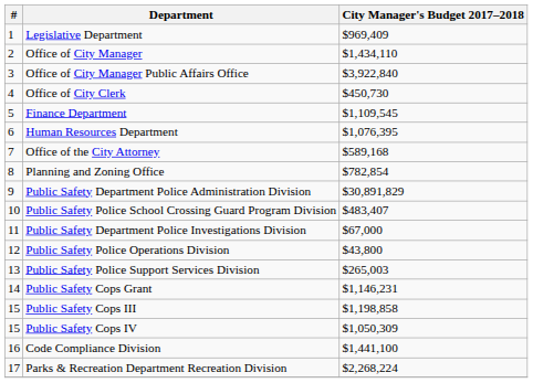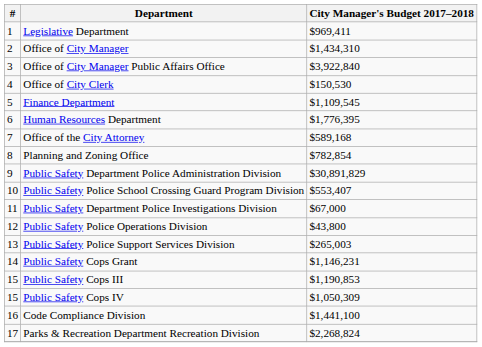 <table class="wikitable">
 <tr>
 <th>#</th>
 <th>Department</th>
 <th>City Manager's Budget 2017–2018</th>
 </tr>
 <tr>
 <td>1</td>
 <td><a href='#'>Legislative</a> Department</td>
-<td>$969,409</td>
+<td>$969,411</td>
 </tr>
 <tr>
 <td>2</td>
 <td>Office of <a href='#'>City Manager</a></td>
-<td>$1,434,110</td>
+<td>$1,434,310</td>
 </tr>
 <tr>
 <td>3</td>
 <td>Office of <a href='#'>City Manager</a> Public Affairs Office</td>
 <td>$3,922,840</td>
 </tr>
 <tr>
 <td>4</td>
 <td>Office of <a href='#'>City Clerk</a></td>
-<td>$450,730</td>
+<td>$150,530</td>
 </tr>
 <tr>
 <td>5</td>
 <td><a href='#'>Finance Department</a></td>
 <td>$1,109,545</td>
 </tr>
 <tr>
 <td>6</td>
 <td><a href='#'>Human Resources</a> Department</td>
-<td>$1,076,395</td>
+<td>$1,776,395</td>
 </tr>
 <tr>
 <td>7</td>
 <td>Office of the <a href='#'>City Attorney</a></td>
 <td>$589,168</td>
 </tr>
 <tr>
 <td>8</td>
 <td>Planning and Zoning Office</td>
 <td>$782,854</td>
 </tr>
 <tr>
 <td>9</td>
 <td><a href='#'>Public Safety</a> Department Police Administration Division</td>
 <td>$30,891,829</td>
 </tr>
 <tr>
 <td>10</td>
 <td><a href='#'>Public Safety</a> Police School Crossing Guard Program Division</td>
-<td>$483,407</td>
+<td>$553,407</td>
 </tr>
 <tr>
 <td>11</td>
 <td><a href='#'>Public Safety</a> Department Police Investigations Division</td>
 <td>$67,000</td>
 </tr>
 <tr>
 <td>12</td>
 <td><a href='#'>Public Safety</a> Police Operations Division</td>
 <td>$43,800</td>
 </tr>
 <tr>
 <td>13</td>
 <td><a href='#'>Public Safety</a> Police Support Services Division</td>
 <td>$265,003</td>
 </tr>
 <tr>
 <td>14</td>
 <td><a href='#'>Public Safety</a> Cops Grant</td>
 <td>$1,146,231</td>
 </tr>
 <tr>
 <td>15</td>
 <td><a href='#'>Public Safety</a> Cops III</td>
-<td>$1,198,858</td>
+<td>$1,190,853</td>
 </tr>
 <tr>
 <td>15</td>
 <td><a href='#'>Public Safety</a> Cops IV</td>
 <td>$1,050,309</td>
 </tr>
 <tr>
 <td>16</td>
 <td>Code Compliance Division</td>
 <td>$1,441,100</td>
 </tr>
 <tr>
 <td>17</td>
 <td>Parks & Recreation Department Recreation Division</td>
-<td>$2,268,224</td>
+<td>$2,268,824</td>
 </tr>
 <tr>
 </tr>
 </table>
